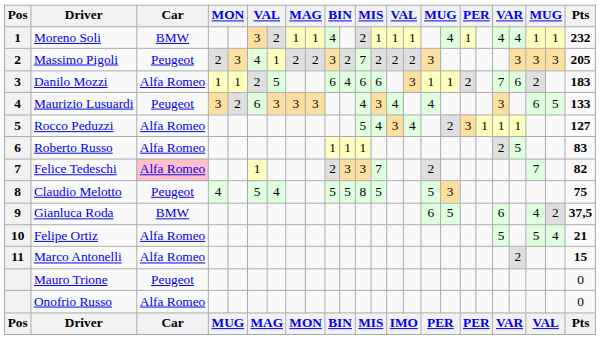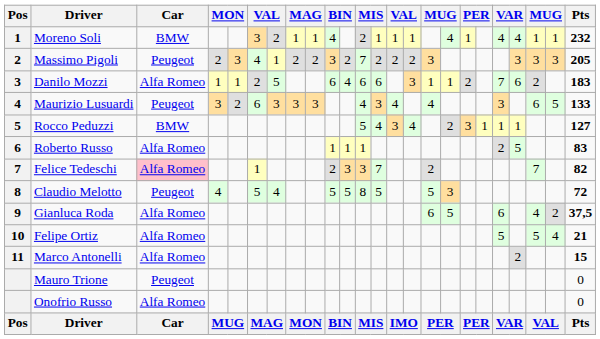 <table align="left" class="wikitable" style="font-size: 85%; text-align: center">
 <tr>
 <th>Pos</th>
 <th>Driver</th>
 <th>Car</th>
 <th colspan=2><a href='#'>MON</a><br></th>
 <th colspan=2><a href='#'>VAL</a><br></th>
 <th colspan=2><a href='#'>MAG</a><br></th>
 <th colspan=2><a href='#'>BIN</a><br></th>
 <th colspan=2><a href='#'>MIS</a><br></th>
 <th colspan=2><a href='#'>VAL</a><br></th>
 <th colspan=2><a href='#'>MUG</a><br></th>
 <th colspan=2><a href='#'>PER</a><br></th>
 <th colspan=2><a href='#'>VAR</a><br></th>
 <th colspan=2><a href='#'>MUG</a><br></th>
 <th valign="middle"> Pts </th>
 </tr>
 <tr>
 <th>1</th>
 <td align="left"> <a href='#'>Moreno Soli</a></td>
 <td><a href='#'>BMW</a></td>
 <td></td>
 <td></td>
 <td style="background:#ffdf9f;">3</td>
 <td style="background:#dfdfdf;">2</td>
 <td style="background:#ffffbf;">1</td>
 <td style="background:#ffffbf;">1</td>
 <td style="background:#dfffdf;">4</td>
 <td></td>
 <td style="background:#dfdfdf;">2</td>
 <td style="background:#ffffbf;">1</td>
 <td style="background:#ffffbf;">1</td>
 <td style="background:#ffffbf;">1</td>
 <td></td>
 <td style="background:#dfffdf;">4</td>
 <td style="background:#ffffbf;">1</td>
 <td></td>
 <td style="background:#dfffdf;">4</td>
 <td style="background:#dfffdf;">4</td>
 <td style="background:#ffffbf;">1</td>
 <td style="background:#ffffbf;">1</td>
 <td><strong>232</strong></td>
 </tr>
 <tr>
 <th>2</th>
 <td align="left"> <a href='#'>Massimo Pigoli</a></td>
 <td><a href='#'>Peugeot</a></td>
 <td style="background:#dfdfdf;">2</td>
 <td style="background:#ffdf9f;">3</td>
 <td style="background:#dfffdf;">4</td>
 <td style="background:#ffffbf;">1</td>
 <td style="background:#dfdfdf;">2</td>
 <td style="background:#dfdfdf;">2</td>
 <td style="background:#ffdf9f;">3</td>
 <td style="background:#dfdfdf;">2</td>
 <td style="background:#dfffdf;">7</td>
 <td style="background:#dfdfdf;">2</td>
 <td style="background:#dfdfdf;">2</td>
 <td style="background:#dfdfdf;">2</td>
 <td style="background:#ffdf9f;">3</td>
 <td></td>
 <td></td>
 <td></td>
 <td></td>
 <td style="background:#ffdf9f;">3</td>
 <td style="background:#ffdf9f;">3</td>
 <td style="background:#ffdf9f;">3</td>
 <td><strong>205</strong></td>
 </tr>
 <tr>
 <th>3</th>
 <td align="left"> <a href='#'>Danilo Mozzi</a></td>
 <td><a href='#'>Alfa Romeo</a></td>
 <td style="background:#ffffbf;">1</td>
 <td style="background:#ffffbf;">1</td>
 <td style="background:#dfdfdf;">2</td>
 <td style="background:#dfffdf;">5</td>
 <td></td>
 <td></td>
 <td style="background:#dfffdf;">6</td>
 <td style="background:#dfffdf;">4</td>
 <td style="background:#dfffdf;">6</td>
 <td style="background:#dfffdf;">6</td>
 <td></td>
 <td style="background:#ffdf9f;">3</td>
 <td style="background:#ffffbf;">1</td>
 <td style="background:#ffffbf;">1</td>
 <td style="background:#dfdfdf;">2</td>
 <td></td>
 <td style="background:#dfffdf;">7</td>
 <td style="background:#dfffdf;">6</td>
 <td style="background:#dfdfdf;">2</td>
 <td></td>
 <td><strong>183</strong></td>
 </tr>
 <tr>
 <th>4</th>
 <td align="left"> <a href='#'>Maurizio Lusuardi</a></td>
 <td><a href='#'>Peugeot</a></td>
 <td style="background:#ffdf9f;">3</td>
 <td style="background:#dfdfdf;">2</td>
 <td style="background:#dfffdf;">6</td>
 <td style="background:#ffdf9f;">3</td>
 <td style="background:#ffdf9f;">3</td>
 <td style="background:#ffdf9f;">3</td>
 <td></td>
 <td></td>
 <td style="background:#dfffdf;">4</td>
 <td style="background:#ffdf9f;">3</td>
 <td style="background:#dfffdf;">4</td>
 <td></td>
 <td style="background:#dfffdf;">4</td>
 <td></td>
 <td></td>
 <td></td>
 <td style="background:#ffdf9f;">3</td>
 <td></td>
 <td style="background:#dfffdf;">6</td>
 <td style="background:#dfffdf;">5</td>
 <td><strong>133</strong></td>
 </tr>
 <tr>
 <th>5</th>
 <td align="left"> <a href='#'>Rocco Peduzzi</a></td>
-<td><a href='#'>Alfa Romeo</a></td>
+<td><a href='#'>BMW</a></td>
 <td></td>
 <td></td>
 <td></td>
 <td></td>
 <td></td>
 <td></td>
 <td></td>
 <td></td>
 <td style="background:#dfffdf;">5</td>
 <td style="background:#dfffdf;">4</td>
 <td style="background:#ffdf9f;">3</td>
 <td style="background:#dfffdf;">4</td>
 <td></td>
 <td style="background:#dfdfdf;">2</td>
 <td style="background:#ffdf9f;">3</td>
 <td style="background:#ffffbf;">1</td>
 <td style="background:#ffffbf;">1</td>
 <td style="background:#ffffbf;">1</td>
 <td></td>
 <td></td>
 <td><strong>127</strong></td>
 </tr>
 <tr>
 <th>6</th>
 <td align="left"> <a href='#'>Roberto Russo</a></td>
 <td><a href='#'>Alfa Romeo</a></td>
 <td></td>
 <td></td>
 <td></td>
 <td></td>
 <td></td>
 <td></td>
 <td style="background:#ffffbf;">1</td>
 <td style="background:#ffffbf;">1</td>
 <td style="background:#ffffbf;">1</td>
 <td></td>
 <td></td>
 <td></td>
 <td></td>
 <td></td>
 <td></td>
 <td></td>
 <td style="background:#dfdfdf;">2</td>
 <td style="background:#dfffdf;">5</td>
 <td></td>
 <td></td>
 <td><strong>83</strong></td>
 </tr>
 <tr>
 <th>7</th>
 <td align="left"> <a href='#'>Felice Tedeschi</a></td>
 <td style="background: pink;"><a href='#'>Alfa Romeo</a></td>
 <td></td>
 <td></td>
 <td style="background:#ffffbf;">1</td>
 <td></td>
 <td></td>
 <td></td>
 <td style="background:#dfdfdf;">2</td>
 <td style="background:#ffdf9f;">3</td>
 <td style="background:#ffdf9f;">3</td>
 <td style="background:#dfffdf;">7</td>
 <td></td>
 <td></td>
 <td style="background:#dfdfdf;">2</td>
 <td></td>
 <td></td>
 <td></td>
 <td></td>
 <td></td>
 <td style="background:#dfffdf;">7</td>
 <td></td>
 <td><strong>82</strong></td>
 </tr>
 <tr>
 <th>8</th>
 <td align="left"> <a href='#'>Claudio Melotto</a></td>
 <td><a href='#'>Peugeot</a></td>
 <td style="background:#dfffdf;">4</td>
 <td></td>
 <td style="background:#dfffdf;">5</td>
 <td style="background:#dfffdf;">4</td>
 <td></td>
 <td></td>
 <td style="background:#dfffdf;">5</td>
 <td style="background:#dfffdf;">5</td>
 <td style="background:#dfffdf;">8</td>
 <td style="background:#dfffdf;">5</td>
 <td></td>
 <td></td>
 <td style="background:#dfffdf;">5</td>
 <td style="background:#ffdf9f;">3</td>
 <td></td>
 <td></td>
 <td></td>
 <td></td>
 <td></td>
 <td></td>
-<td><strong>75</strong></td>
+<td><strong>72</strong></td>
 </tr>
 <tr>
 <th>9</th>
 <td align="left"> <a href='#'>Gianluca Roda</a></td>
-<td><a href='#'>BMW</a></td>
+<td><a href='#'>Alfa Romeo</a></td>
 <td></td>
 <td></td>
 <td></td>
 <td></td>
 <td></td>
 <td></td>
 <td></td>
 <td></td>
 <td></td>
 <td></td>
 <td></td>
 <td></td>
 <td style="background:#dfffdf;">6</td>
 <td style="background:#dfffdf;">5</td>
 <td></td>
 <td></td>
 <td style="background:#dfffdf;">6</td>
 <td></td>
 <td style="background:#dfffdf;">4</td>
 <td style="background:#dfdfdf;">2</td>
 <td><strong>37,5</strong></td>
 </tr>
 <tr>
 <th>10</th>
 <td align="left"> <a href='#'>Felipe Ortiz</a></td>
 <td><a href='#'>Alfa Romeo</a></td>
 <td></td>
 <td></td>
 <td></td>
 <td></td>
 <td></td>
 <td></td>
 <td></td>
 <td></td>
 <td></td>
 <td></td>
 <td></td>
 <td></td>
 <td></td>
 <td></td>
 <td></td>
 <td></td>
 <td style="background:#dfffdf;">5</td>
 <td></td>
 <td style="background:#dfffdf;">5</td>
 <td style="background:#dfffdf;">4</td>
 <td><strong>21</strong></td>
 </tr>
 <tr>
 <th>11</th>
 <td align="left"> <a href='#'>Marco Antonelli</a></td>
 <td><a href='#'>Alfa Romeo</a></td>
 <td></td>
 <td></td>
 <td></td>
 <td></td>
 <td></td>
 <td></td>
 <td></td>
 <td></td>
 <td></td>
 <td></td>
 <td></td>
 <td></td>
 <td></td>
 <td></td>
 <td></td>
 <td></td>
 <td></td>
 <td style="background:#dfdfdf;">2</td>
 <td></td>
 <td></td>
 <td><strong>15</strong></td>
 </tr>
 <tr>
 <th></th>
 <td align="left"> <a href='#'>Mauro Trione</a></td>
 <td><a href='#'>Peugeot</a></td>
 <td></td>
 <td></td>
 <td></td>
 <td></td>
 <td></td>
 <td></td>
 <td></td>
 <td></td>
 <td></td>
 <td></td>
 <td></td>
 <td></td>
 <td></td>
 <td></td>
 <td></td>
 <td></td>
 <td></td>
 <td></td>
 <td></td>
 <td></td>
 <td>0</td>
 </tr>
 <tr>
 <th></th>
 <td align="left"> <a href='#'>Onofrio Russo</a></td>
 <td><a href='#'>Alfa Romeo</a></td>
 <td></td>
 <td></td>
 <td></td>
 <td></td>
 <td></td>
 <td></td>
 <td></td>
 <td></td>
 <td></td>
 <td></td>
 <td></td>
 <td></td>
 <td></td>
 <td></td>
 <td></td>
 <td></td>
 <td></td>
 <td></td>
 <td></td>
 <td></td>
 <td>0</td>
 </tr>
 <tr valign="top">
 <th valign="middle">Pos</th>
 <th valign="middle">Driver</th>
 <th valign="middle">Car</th>
 <th colspan=2><a href='#'>MUG</a><br></th>
 <th colspan=2><a href='#'>MAG</a><br></th>
 <th colspan=2><a href='#'>MON</a><br></th>
 <th colspan=2><a href='#'>BIN</a><br></th>
 <th colspan=2><a href='#'>MIS</a><br></th>
 <th colspan=2><a href='#'>IMO</a><br></th>
 <th colspan=2><a href='#'>PER</a><br></th>
 <th colspan=2><a href='#'>PER</a><br></th>
 <th colspan=2><a href='#'>VAR</a><br></th>
 <th colspan=2><a href='#'>VAL</a><br></th>
 <th valign="middle"> Pts </th>
 </tr>
 </table>
